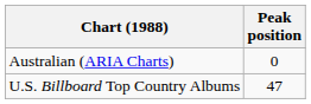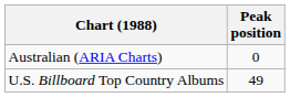 <table class="wikitable">
 <tr>
 <th>Chart (1988)</th>
 <th>Peak<br>position</th>
 </tr>
 <tr>
 <td>Australian (<a href='#'>ARIA Charts</a>)</td>
 <td align="center">0</td>
 </tr>
 <tr>
 <td>U.S. <em>Billboard</em> Top Country Albums</td>
-<td align="center">47</td>
+<td align="center">49</td>
 </tr>
 </table>
